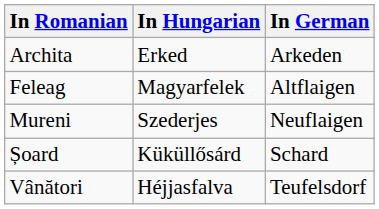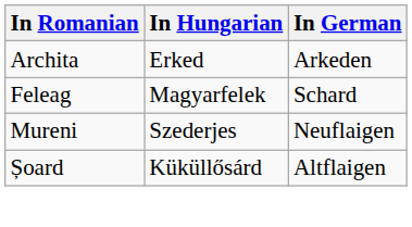 <table class="wikitable">
 <tr>
 <th>In <a href='#'>Romanian</a></th>
 <th>In <a href='#'>Hungarian</a></th>
 <th>In <a href='#'>German</a></th>
 </tr>
 <tr>
 <td>Archita</td>
 <td>Erked</td>
 <td>Arkeden</td>
 </tr>
 <tr>
 <td>Feleag</td>
 <td>Magyarfelek</td>
-<td>Altflaigen</td>
+<td>Schard</td>
 </tr>
 <tr>
 <td>Mureni</td>
 <td>Szederjes</td>
 <td>Neuflaigen</td>
 </tr>
 <tr>
 <td>Șoard</td>
 <td>Küküllősárd</td>
-<td>Schard</td>
-</tr>
-<tr>
-<td>Vânători</td>
-<td>Héjjasfalva</td>
-<td>Teufelsdorf</td>
+<td>Altflaigen</td>
 </tr>
 </table>
